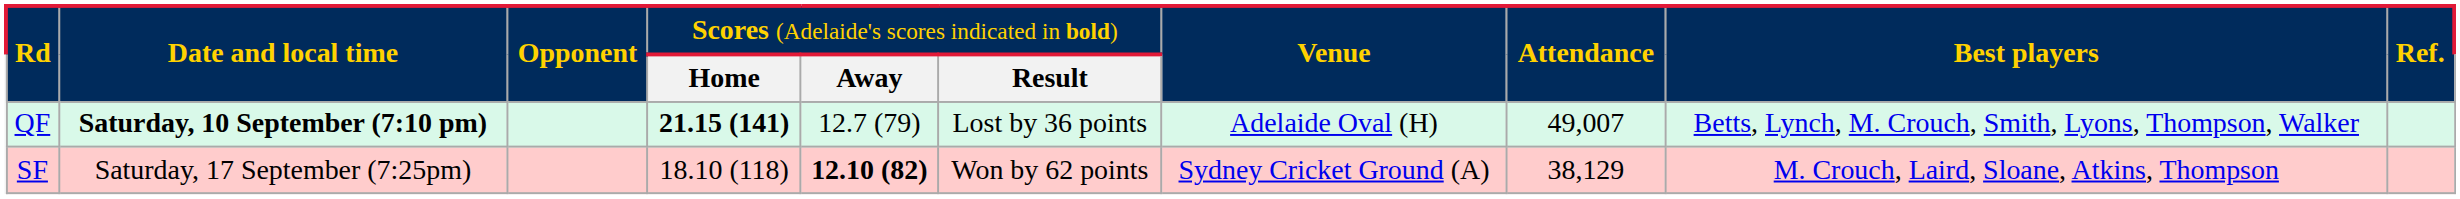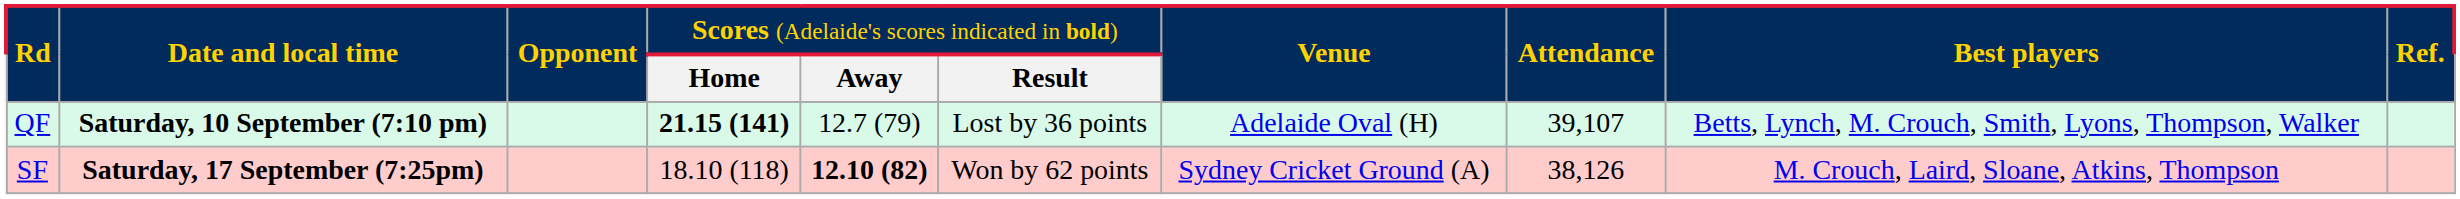 <table class="wikitable sortable" style="font-size:90%; text-align:center; width: 100%; margin-left: auto; margin-right: auto;">
 <tr style="background:#002B5C; color: #FFD200; border: solid #E21937 2px;">
 <td rowspan=2><strong>Rd</strong></td>
 <td rowspan=2><strong>Date and local time</strong></td>
 <td rowspan=2><strong>Opponent</strong></td>
 <td colspan=3><strong>Scores</strong> <small>(Adelaide's scores indicated in <strong>bold</strong>)</small></td>
 <td rowspan=2><strong>Venue</strong></td>
 <td rowspan=2><strong>Attendance</strong></td>
 <td rowspan=2><strong>Best players</strong></td>
 <td rowspan=2><strong>Ref.</strong></td>
 </tr>
 <tr>
 <th><span>Home</span></th>
 <th><span>Away</span></th>
 <th><span>Result</span></th>
 </tr>
 <tr style="background:#d9f9e9">
 <td><a href='#'>QF</a></td>
 <td><strong>Saturday, 10 September (7:10 pm)</strong></td>
 <td></td>
 <td><strong>21.15 (141)</strong></td>
 <td>12.7 (79)</td>
 <td>Lost by 36 points</td>
 <td><a href='#'>Adelaide Oval</a> (H)</td>
-<td>49,007</td>
+<td>39,107</td>
 <td><a href='#'>Betts</a>, <a href='#'>Lynch</a>, <a href='#'>M. Crouch</a>, <a href='#'>Smith</a>, <a href='#'>Lyons</a>, <a href='#'>Thompson</a>, <a href='#'>Walker</a></td>
 <td></td>
 </tr>
 <tr style="background:#fcc">
 <td><a href='#'>SF</a></td>
-<td>Saturday, 17 September (7:25pm)</td>
+<td><strong>Saturday, 17 September (7:25pm)</strong></td>
 <td></td>
 <td>18.10 (118)</td>
 <td><strong>12.10 (82)</strong></td>
 <td>Won by 62 points</td>
 <td><a href='#'>Sydney Cricket Ground</a> (A)</td>
-<td>38,129</td>
+<td>38,126</td>
 <td><a href='#'>M. Crouch</a>, <a href='#'>Laird</a>, <a href='#'>Sloane</a>, <a href='#'>Atkins</a>, <a href='#'>Thompson</a></td>
 <td></td>
 </tr>
 </table>
